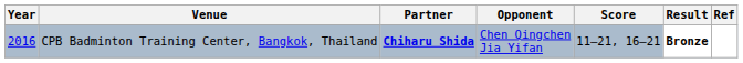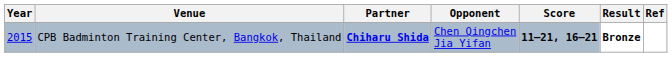 <table class="sortable wikitable" style="font-size: 90%;">
 <tr>
 <th>Year</th>
 <th>Venue</th>
 <th>Partner</th>
 <th>Opponent</th>
 <th>Score</th>
 <th>Result</th>
 <th>Ref</th>
 </tr>
 <tr style="background:#AABBCC">
-<td align="center"><a href='#'>2016</a></td>
+<td align="center"><a href='#'>2015</a></td>
 <td align="left">CPB Badminton Training Center, <a href='#'>Bangkok</a>, Thailand</td>
 <td align="left"><strong> <a href='#'>Chiharu Shida</a></strong></td>
 <td align="left"> <a href='#'>Chen Qingchen</a><br> <a href='#'>Jia Yifan</a></td>
-<td align="left">11–21, 16–21</td>
+<td align="left"><strong>11–21, 16–21</strong></td>
 <td style="text-align:left; background:white"> <strong>Bronze</strong></td>
 <td style="text-align:center; background:white"></td>
 </tr>
 </table>
